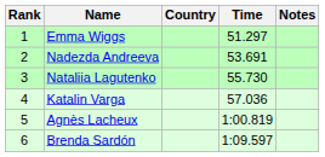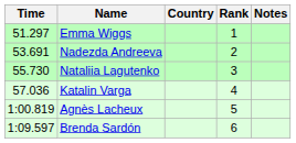 <table class="wikitable" style="text-align:center">
 <tr>
-<th>Rank</th>
+<th>Time</th>
 <th>Name</th>
 <th>Country</th>
-<th>Time</th>
+<th>Rank</th>
 <th>Notes</th>
 </tr>
 <tr bgcolor=bbffbb>
-<td>1</td>
+<td>51.297</td>
 <td align="left"><a href='#'>Emma Wiggs</a></td>
 <td align="left"></td>
-<td>51.297</td>
+<td>1</td>
 <td></td>
 </tr>
 <tr bgcolor=bbffbb>
-<td>2</td>
+<td>53.691</td>
 <td align="left"><a href='#'>Nadezda Andreeva</a></td>
 <td align="left"></td>
-<td>53.691</td>
+<td>2</td>
 <td></td>
 </tr>
 <tr bgcolor=bbffbb>
-<td>3</td>
+<td>55.730</td>
 <td align="left"><a href='#'>Nataliia Lagutenko</a></td>
 <td align="left"></td>
-<td>55.730</td>
+<td>3</td>
 <td></td>
 </tr>
 <tr bgcolor=ddffdd>
-<td>4</td>
+<td>57.036</td>
 <td align="left"><a href='#'>Katalin Varga</a></td>
 <td align="left"></td>
-<td>57.036</td>
+<td>4</td>
 <td></td>
 </tr>
 <tr bgcolor=ddffdd>
-<td>5</td>
+<td>1:00.819</td>
 <td align="left"><a href='#'>Agnès Lacheux</a></td>
 <td align="left"></td>
-<td>1:00.819</td>
+<td>5</td>
 <td></td>
 </tr>
 <tr bgcolor=ddffdd>
-<td>6</td>
+<td>1:09.597</td>
 <td align="left"><a href='#'>Brenda Sardón</a></td>
 <td align="left"></td>
-<td>1:09.597</td>
+<td>6</td>
 <td></td>
 </tr>
 </table>
